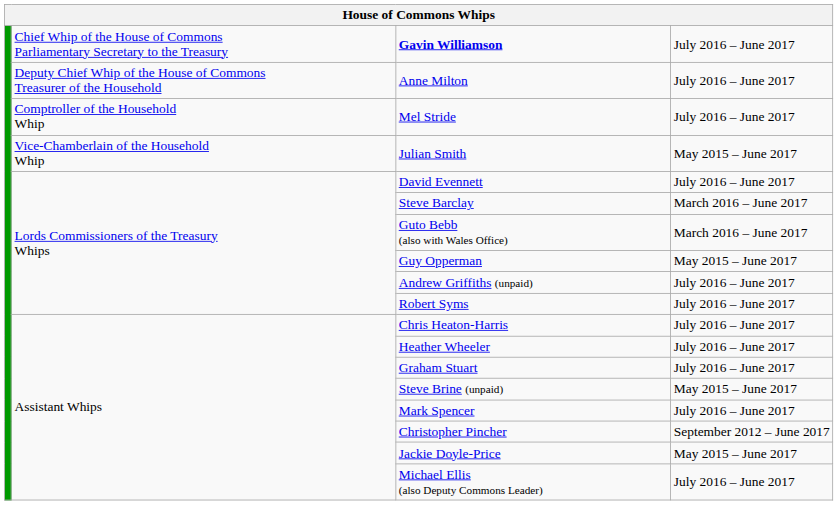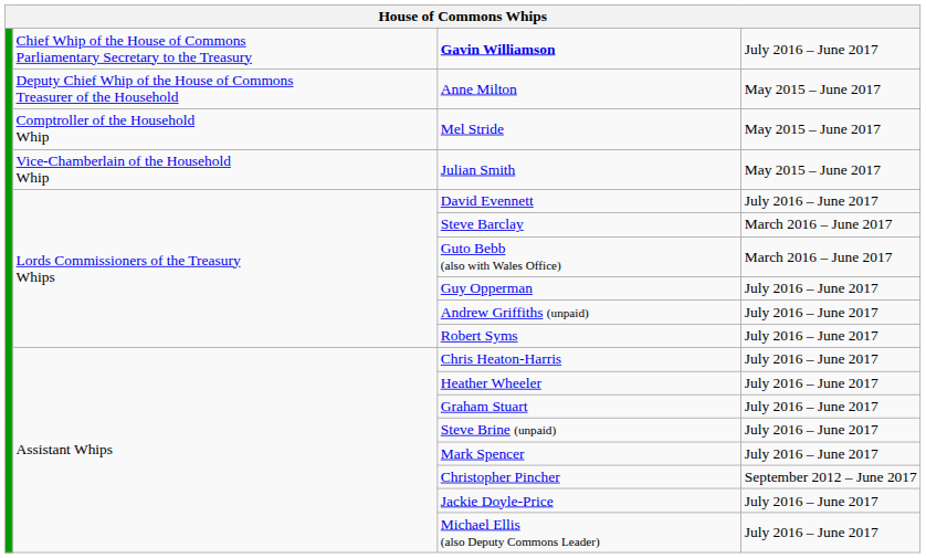 <table class="wikitable">
 <tr>
 <th colspan="4">House of Commons Whips</th>
 </tr>
 <tr>
 <td rowspan="18" style="width:1px; background:#090;"></td>
 <td style="width: 450px;"><a href='#'>Chief Whip of the House of Commons</a><br><a href='#'>Parliamentary Secretary to the Treasury</a></td>
 <td style="width: 320px;"><strong><a href='#'>Gavin Williamson</a></strong></td>
 <td>July 2016 – June 2017</td>
 </tr>
 <tr>
 <td><a href='#'>Deputy Chief Whip of the House of Commons</a><br> <a href='#'>Treasurer of the Household</a></td>
 <td><a href='#'>Anne Milton</a></td>
-<td>July 2016 – June 2017</td>
+<td>May 2015 – June 2017</td>
 </tr>
 <tr>
 <td><a href='#'>Comptroller of the Household</a><br>Whip</td>
 <td><a href='#'>Mel Stride</a></td>
-<td>July 2016 – June 2017</td>
+<td>May 2015 – June 2017</td>
 </tr>
 <tr>
 <td><a href='#'>Vice-Chamberlain of the Household</a><br>Whip</td>
 <td><a href='#'>Julian Smith</a></td>
 <td>May 2015 – June 2017</td>
 </tr>
 <tr>
 <td rowspan="6"><a href='#'>Lords Commissioners of the Treasury</a><br>Whips</td>
 <td><a href='#'>David Evennett</a></td>
 <td>July 2016 – June 2017</td>
 </tr>
 <tr>
 <td><a href='#'>Steve Barclay</a></td>
 <td>March 2016 – June 2017</td>
 </tr>
 <tr>
 <td><a href='#'>Guto Bebb</a> <br><small>(also with Wales Office)</small></td>
 <td>March 2016 – June 2017</td>
 </tr>
 <tr>
 <td><a href='#'>Guy Opperman</a></td>
-<td>May 2015 – June 2017</td>
+<td>July 2016 – June 2017</td>
 </tr>
 <tr>
 <td><a href='#'>Andrew Griffiths</a> <small> (unpaid)</small></td>
 <td>July 2016 – June 2017</td>
 </tr>
 <tr>
 <td><a href='#'>Robert Syms</a></td>
 <td>July 2016 – June 2017</td>
 </tr>
 <tr>
 <td rowspan="8">Assistant Whips</td>
 <td><a href='#'>Chris Heaton-Harris</a></td>
 <td>July 2016 – June 2017</td>
 </tr>
 <tr>
 <td><a href='#'>Heather Wheeler</a></td>
 <td>July 2016 – June 2017</td>
 </tr>
 <tr>
 <td><a href='#'>Graham Stuart</a></td>
 <td>July 2016 – June 2017</td>
 </tr>
 <tr>
 <td><a href='#'>Steve Brine</a> <small> (unpaid)</small></td>
-<td>May 2015 – June 2017</td>
+<td>July 2016 – June 2017</td>
 </tr>
 <tr>
 <td><a href='#'>Mark Spencer</a></td>
 <td>July 2016 – June 2017</td>
 </tr>
 <tr>
 <td><a href='#'>Christopher Pincher</a></td>
 <td>September 2012 – June 2017</td>
 </tr>
 <tr>
 <td><a href='#'>Jackie Doyle-Price</a></td>
-<td>May 2015 – June 2017</td>
+<td>July 2016 – June 2017</td>
 </tr>
 <tr>
 <td><a href='#'>Michael Ellis</a> <br><small>(also Deputy Commons Leader)</small></td>
 <td>July 2016 – June 2017</td>
 </tr>
 </table>
